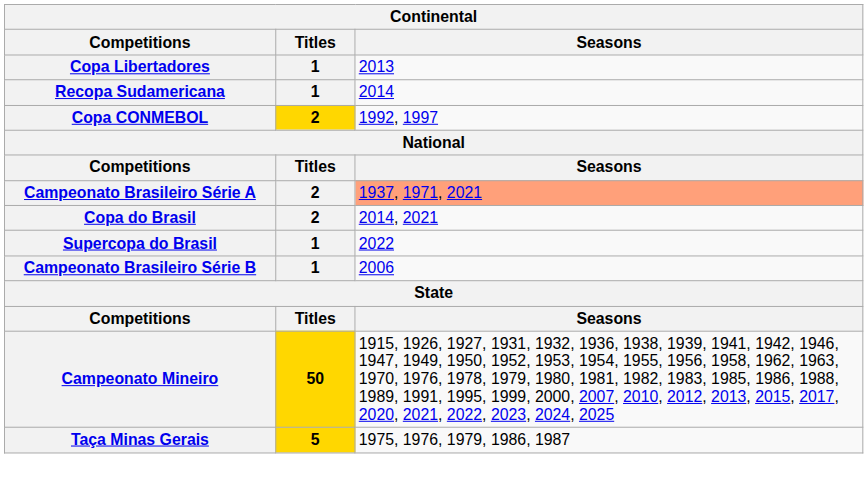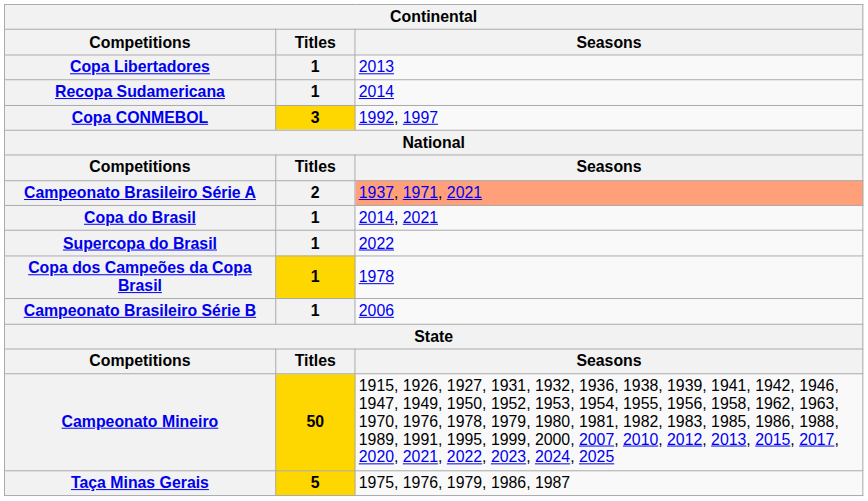 <table class="wikitable">
 <tr>
 <th colspan="3">Continental</th>
 </tr>
 <tr>
 <th style="width:300px">Competitions</th>
 <th style="width:50px">Titles</th>
 <th style="width:600px">Seasons</th>
 </tr>
 <tr>
 <th><a href='#'>Copa Libertadores</a></th>
 <th>1</th>
 <td><a href='#'>2013</a></td>
 </tr>
 <tr>
 <th><a href='#'>Recopa Sudamericana</a></th>
 <th>1</th>
 <td><a href='#'>2014</a></td>
 </tr>
 <tr>
 <th><a href='#'>Copa CONMEBOL</a></th>
-<td bgcolor="gold" style="text-align:center"><strong>2</strong></td>
+<td bgcolor="gold" style="text-align:center"><strong>3</strong></td>
 <td><a href='#'>1992</a>, <a href='#'>1997</a></td>
 </tr>
 <tr>
 <th colspan="3">National</th>
 </tr>
 <tr>
 <th style="width:260px">Competitions</th>
 <th style="width:80px">Titles</th>
 <th style="width:380px">Seasons</th>
 </tr>
 <tr>
 <th><a href='#'>Campeonato Brasileiro Série A</a></th>
 <th>2</th>
 <td style="background: lightsalmon;"><a href='#'>1937</a>, <a href='#'>1971</a>, <a href='#'>2021</a></td>
 </tr>
 <tr>
 <th><a href='#'>Copa do Brasil</a></th>
-<th>2</th>
+<th>1</th>
 <td><a href='#'>2014</a>, <a href='#'>2021</a></td>
 </tr>
 <tr>
 <th><a href='#'>Supercopa do Brasil</a></th>
 <th>1</th>
 <td><a href='#'>2022</a></td>
+</tr>
+<tr>
+<th><a href='#'>Copa dos Campeões da Copa Brasil</a></th>
+<td bgcolor="gold" style="text-align:center"><strong>1</strong></td>
+<td><a href='#'>1978</a></td>
 </tr>
 <tr>
 <th><a href='#'>Campeonato Brasileiro Série B</a></th>
 <th>1</th>
 <td><a href='#'>2006</a></td>
 </tr>
 <tr>
 <th colspan="3">State</th>
 </tr>
 <tr>
 <th style="width:260px">Competitions</th>
 <th style="width:80px">Titles</th>
 <th style="width:380px">Seasons</th>
 </tr>
 <tr>
 <th><a href='#'>Campeonato Mineiro</a></th>
 <td bgcolor="gold" style="text-align:center"><strong>50</strong></td>
 <td>1915, 1926, 1927, 1931, 1932, 1936, 1938, 1939, 1941, 1942, 1946, 1947, 1949, 1950, 1952, 1953, 1954, 1955, 1956, 1958, 1962, 1963, 1970, 1976, 1978, 1979, 1980, 1981, 1982, 1983, 1985, 1986, 1988, 1989, 1991, 1995, 1999, 2000, <a href='#'>2007</a>, <a href='#'>2010</a>, <a href='#'>2012</a>, <a href='#'>2013</a>, <a href='#'>2015</a>, <a href='#'>2017</a>, <a href='#'>2020</a>, <a href='#'>2021</a>, <a href='#'>2022</a>, <a href='#'>2023</a>, <a href='#'>2024</a>,  <a href='#'>2025</a></td>
 </tr>
 <tr>
 <th><a href='#'>Taça Minas Gerais</a></th>
 <td bgcolor="gold" style="text-align:center"><strong>5</strong></td>
 <td>1975, 1976, 1979, 1986, 1987</td>
 </tr>
 </table>
